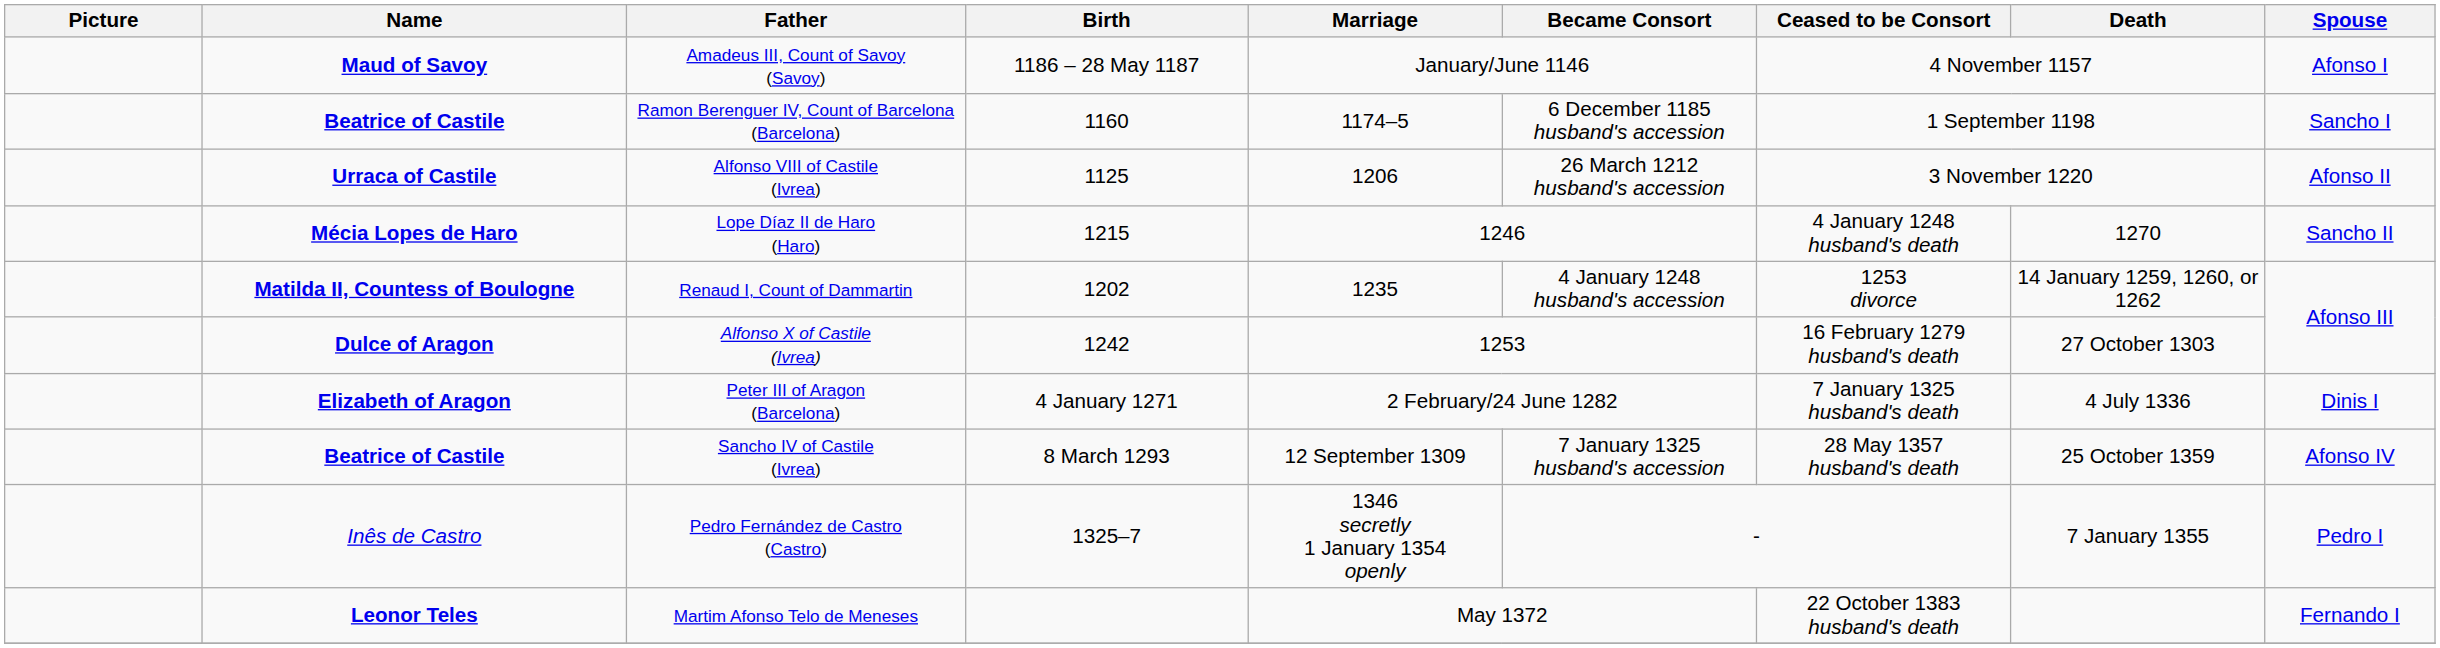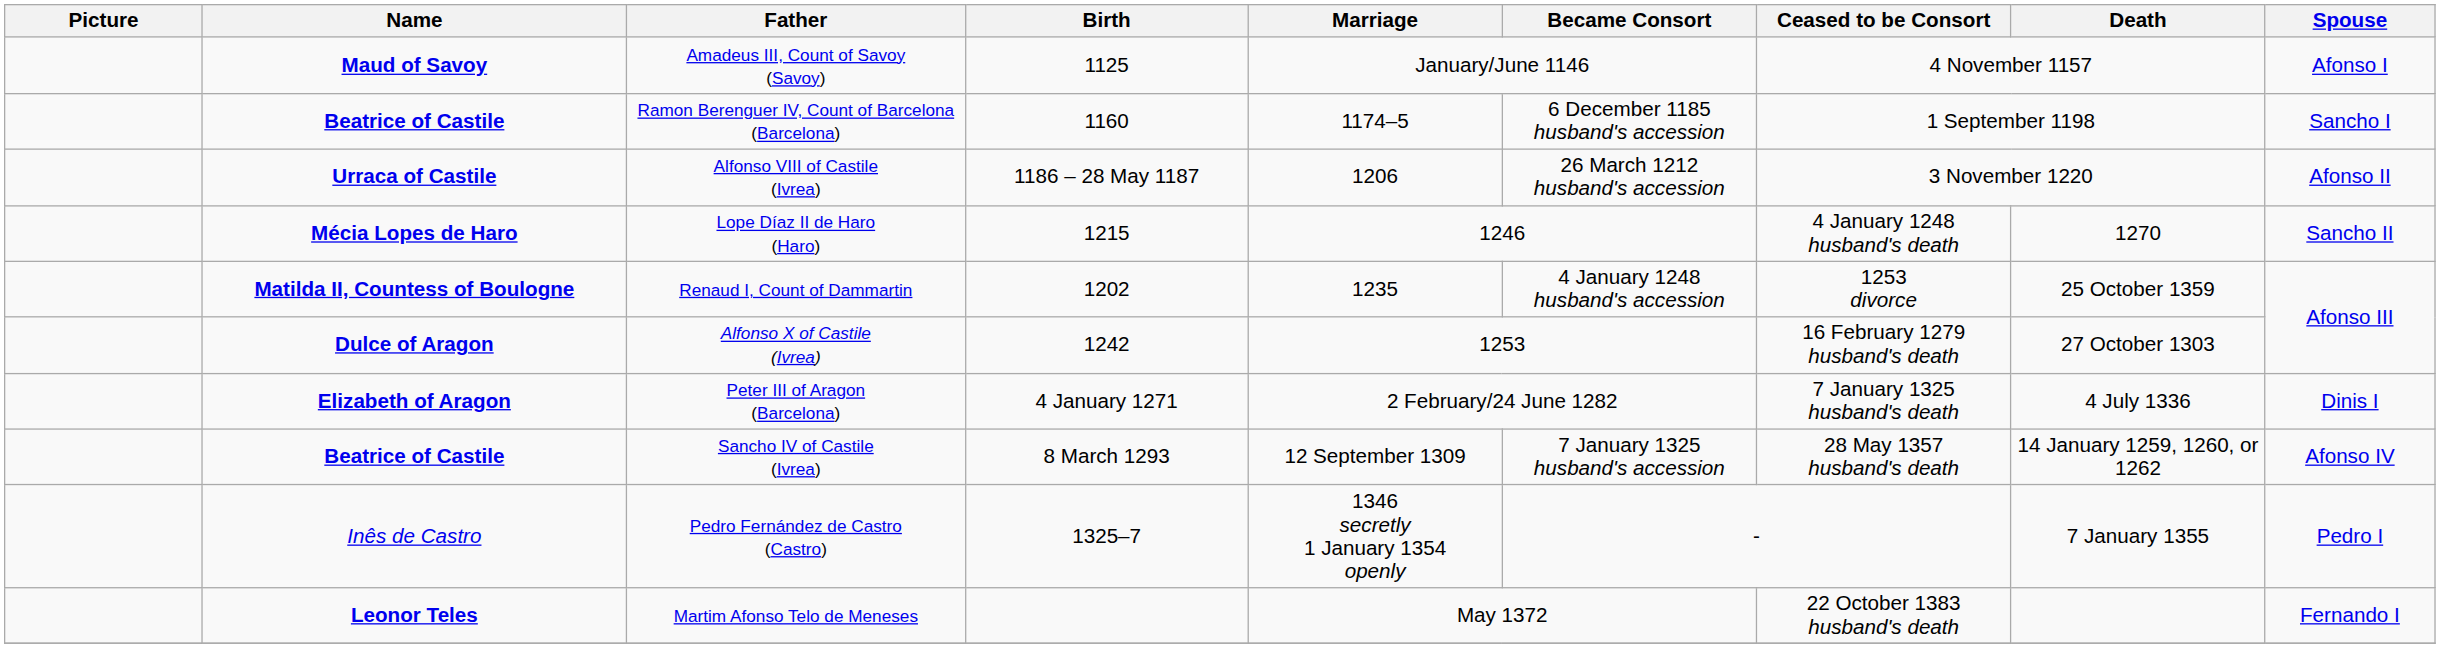 <table width=95% class="wikitable">
 <tr>
 <th width = "7%">Picture</th>
 <th width = "15%">Name</th>
 <th width = "12%">Father</th>
 <th width = "10%">Birth</th>
 <th width = "9%">Marriage</th>
 <th width = "9%">Became Consort</th>
 <th width = "9%">Ceased to be Consort</th>
 <th width = "9%">Death</th>
 <th width = "6%"><a href='#'>Spouse</a></th>
 </tr>
 <tr>
 <td align="center"></td>
 <td align="center"><strong><a href='#'>Maud of Savoy</a></strong></td>
 <td align="center"><small><a href='#'>Amadeus III, Count of Savoy</a><br>(<a href='#'>Savoy</a>)</small></td>
-<td align="center">1186 – 28 May 1187</td>
+<td align="center">1125</td>
 <td align="center" colspan="2">January/June 1146</td>
 <td align="center" colspan="2">4 November 1157</td>
 <td align="center"><a href='#'>Afonso I</a></td>
 </tr>
 <tr>
 <td align="center"></td>
 <td align="center"><strong><a href='#'>Beatrice of Castile</a></strong></td>
 <td align="center"><small><a href='#'>Ramon Berenguer IV, Count of Barcelona</a><br>(<a href='#'>Barcelona</a>)</small></td>
 <td align="center">1160</td>
 <td align="center">1174–5</td>
 <td align="center">6 December 1185<br><em>husband's accession</em></td>
 <td align="center" colspan="2">1 September 1198</td>
 <td align="center"><a href='#'>Sancho I</a></td>
 </tr>
 <tr>
 <td align="center"></td>
 <td align="center"><strong><a href='#'>Urraca of Castile</a></strong></td>
 <td align="center"><small><a href='#'>Alfonso VIII of Castile</a><br>(<a href='#'>Ivrea</a>)</small></td>
-<td align="center">1125</td>
+<td align="center">1186 – 28 May 1187</td>
 <td align="center">1206</td>
 <td align="center">26 March 1212<br><em>husband's accession</em></td>
 <td align="center" colspan="2">3 November 1220</td>
 <td align="center"><a href='#'>Afonso II</a></td>
 </tr>
 <tr>
 <td align="center"></td>
 <td align="center"><strong><a href='#'>Mécia Lopes de Haro</a></strong></td>
 <td align="center"><small><a href='#'>Lope Díaz II de Haro</a><br>(<a href='#'>Haro</a>)</small></td>
 <td align="center">1215</td>
 <td align="center" colspan="2">1246</td>
 <td align="center">4 January 1248<br><em>husband's death</em></td>
 <td align="center">1270</td>
 <td align="center"><a href='#'>Sancho II</a></td>
 </tr>
 <tr>
 <td align="center"></td>
 <td align="center"><strong><a href='#'>Matilda II, Countess of Boulogne</a></strong></td>
 <td align="center"><small><a href='#'>Renaud I, Count of Dammartin</a></small></td>
 <td align="center">1202</td>
 <td align="center">1235</td>
 <td align="center">4 January 1248<br><em>husband's accession</em></td>
 <td align="center">1253<br><em>divorce</em></td>
-<td align="center">14 January 1259, 1260, or 1262</td>
+<td align="center">25 October 1359</td>
 <td align="center" rowspan="2"><a href='#'>Afonso III</a></td>
 </tr>
 <tr>
 <td align="center"></td>
 <td align="center"><strong><a href='#'>Dulce of Aragon</a></strong></td>
 <td align="center"><em><small><a href='#'>Alfonso X of Castile</a><br>(<a href='#'>Ivrea</a>)</small></em></td>
 <td align="center">1242</td>
 <td align="center" colspan="2">1253</td>
 <td align="center">16 February 1279<br><em>husband's death</em></td>
 <td align="center">27 October 1303</td>
 </tr>
 <tr>
 <td align="center"></td>
 <td align="center"><strong><a href='#'>Elizabeth of Aragon</a></strong></td>
 <td align="center"><small><a href='#'>Peter III of Aragon</a><br>(<a href='#'>Barcelona</a>)</small></td>
 <td align="center">4 January 1271</td>
 <td align="center" colspan="2">2 February/24 June 1282</td>
 <td align="center">7 January 1325<br><em>husband's death</em></td>
 <td align="center">4 July 1336</td>
 <td align="center"><a href='#'>Dinis I</a></td>
 </tr>
 <tr>
 <td align="center"></td>
 <td align="center"><strong><a href='#'>Beatrice of Castile</a></strong></td>
 <td align="center"><small><a href='#'>Sancho IV of Castile</a><br>(<a href='#'>Ivrea</a>)</small></td>
 <td align="center">8 March 1293</td>
 <td align="center">12 September 1309</td>
 <td align="center">7 January 1325<br><em>husband's accession</em></td>
 <td align="center">28 May 1357<br><em>husband's death</em></td>
-<td align="center">25 October 1359</td>
+<td align="center">14 January 1259, 1260, or 1262</td>
 <td align="center"><a href='#'>Afonso IV</a></td>
 </tr>
 <tr>
 <td align="center"></td>
 <td align="center"><em><a href='#'>Inês de Castro</a><br></em></td>
 <td align="center"><small><a href='#'>Pedro Fernández de Castro</a><br>(<a href='#'>Castro</a>)</small></td>
 <td align="center">1325–7</td>
 <td align="center">1346<br><em>secretly</em><br>1 January 1354<br><em>openly</em></td>
 <td align="center" colspan="2">-</td>
 <td align="center">7 January 1355</td>
 <td align="center"><a href='#'>Pedro I</a></td>
 </tr>
 <tr>
 <td align="center"></td>
 <td align="center"><strong><a href='#'>Leonor Teles</a></strong></td>
 <td align="center"><small><a href='#'>Martim Afonso Telo de Meneses</a></small></td>
 <td align="center"></td>
 <td align="center" colspan="2">May 1372</td>
 <td align="center">22 October 1383<br><em>husband's death</em></td>
 <td align="center"></td>
 <td align="center"><a href='#'>Fernando I</a></td>
 </tr>
 <tr>
 </tr>
 </table>
